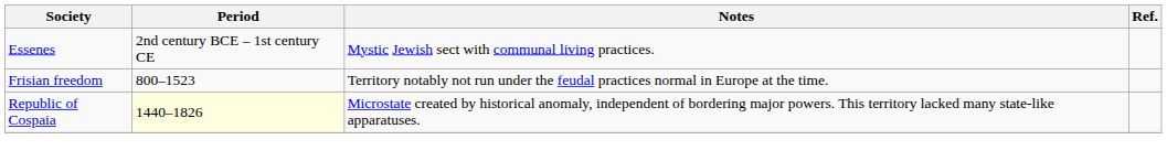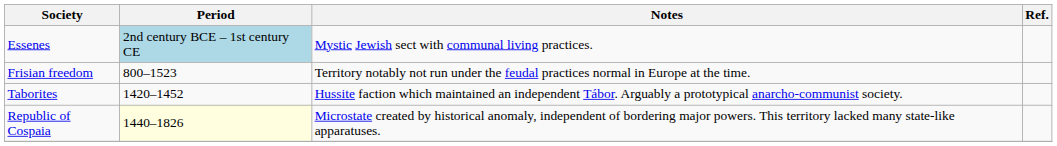 <table class="wikitable sortable">
 <tr>
 <th scope="col">Society</th>
 <th scope="col">Period</th>
 <th scope="col">Notes</th>
 <th scope="col">Ref.</th>
 </tr>
 <tr>
 <td><a href='#'>Essenes</a></td>
-<td>2nd century BCE – 1st century CE</td>
+<td style="background: lightblue;">2nd century BCE – 1st century CE</td>
 <td><a href='#'>Mystic</a> <a href='#'>Jewish</a> sect with <a href='#'>communal living</a> practices.</td>
 <td></td>
 </tr>
 <tr>
 <td><a href='#'>Frisian freedom</a></td>
 <td>800–1523</td>
 <td>Territory notably not run under the <a href='#'>feudal</a> practices normal in Europe at the time.</td>
+<td></td>
+</tr>
+<tr>
+<td><a href='#'>Taborites</a></td>
+<td>1420–1452</td>
+<td><a href='#'>Hussite</a> faction which maintained an independent <a href='#'>Tábor</a>. Arguably a prototypical <a href='#'>anarcho-communist</a> society.</td>
 <td></td>
 </tr>
 <tr>
 <td><a href='#'>Republic of Cospaia</a></td>
 <td style="background: lightyellow;">1440–1826</td>
 <td><a href='#'>Microstate</a> created by historical anomaly, independent of bordering major powers. This territory lacked many state-like apparatuses.</td>
 <td></td>
 </tr>
 <tr>
 </tr>
 </table>
